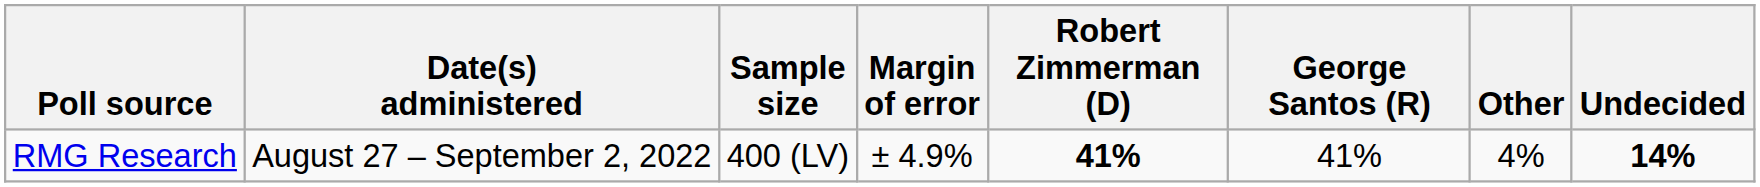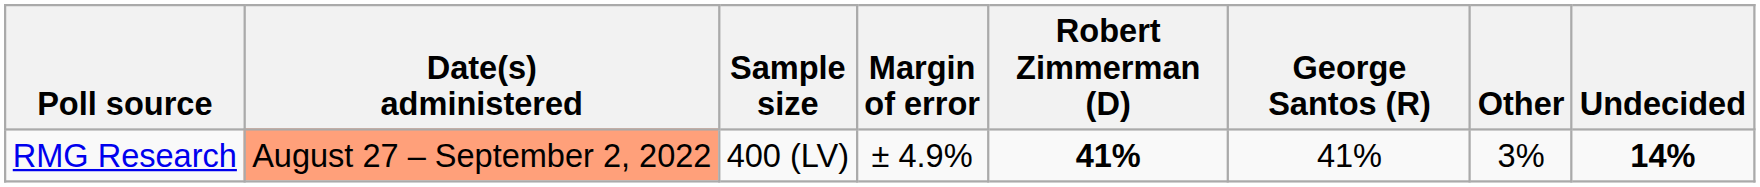 <table class="wikitable" style="font-size:90%;text-align:center;">
 <tr valign=bottom>
 <th>Poll source</th>
 <th>Date(s)<br>administered</th>
 <th>Sample<br>size</th>
 <th>Margin<br>of error</th>
 <th style="width:100px;">Robert<br>Zimmerman (D)</th>
 <th style="width:100px;">George<br>Santos (R)</th>
 <th>Other</th>
 <th>Undecided</th>
 </tr>
 <tr>
 <td style="text-align:left;"><a href='#'>RMG Research</a></td>
-<td>August 27 – September 2, 2022</td>
+<td style="background: lightsalmon;">August 27 – September 2, 2022</td>
 <td>400 (LV)</td>
 <td>± 4.9%</td>
 <td><strong>41%</strong></td>
 <td>41%</td>
-<td>4%</td>
+<td>3%</td>
 <td><strong>14%</strong></td>
 </tr>
 </table>
